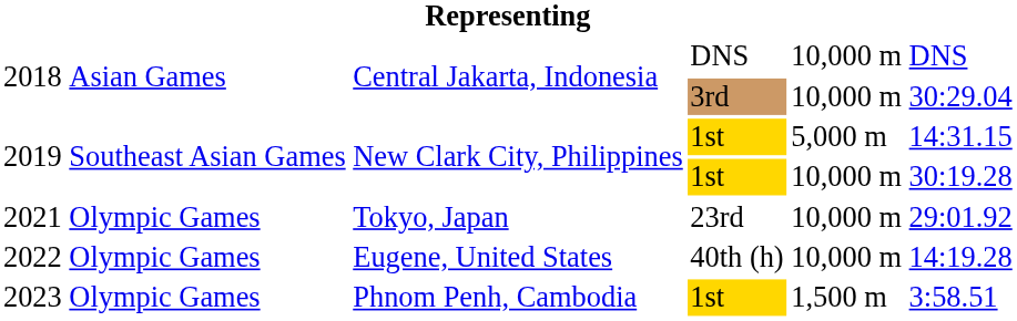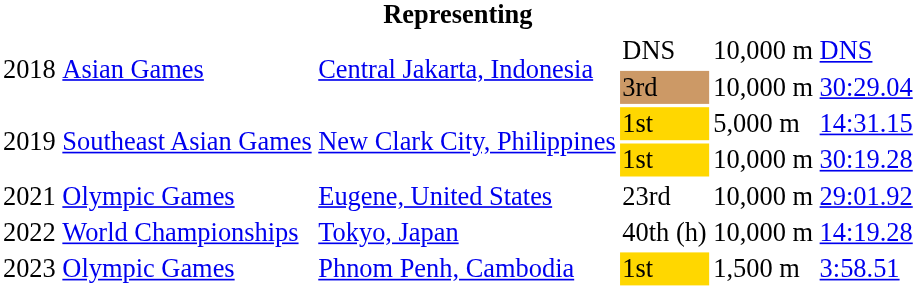 <table>
 <tr>
 <th colspan="6">Representing </th>
 </tr>
 <tr>
 <td rowspan=2>2018</td>
 <td rowspan=2><a href='#'>Asian Games</a></td>
 <td rowspan=2><a href='#'>Central Jakarta, Indonesia</a></td>
 <td bgcolor=>DNS</td>
 <td>10,000 m</td>
 <td><a href='#'>DNS</a></td>
 </tr>
 <tr>
 <td bgcolor=cc9966>3rd</td>
 <td>10,000 m</td>
 <td><a href='#'>30:29.04</a></td>
 </tr>
 <tr>
 <td rowspan=2>2019</td>
 <td rowspan=2><a href='#'>Southeast Asian Games</a></td>
 <td rowspan=2><a href='#'>New Clark City, Philippines</a></td>
 <td bgcolor=gold>1st</td>
 <td>5,000 m</td>
 <td><a href='#'>14:31.15</a></td>
 </tr>
 <tr>
 <td bgcolor=gold>1st</td>
 <td>10,000 m</td>
 <td><a href='#'>30:19.28</a></td>
 </tr>
 <tr>
 <td>2021</td>
 <td><a href='#'>Olympic Games</a></td>
-<td><a href='#'>Tokyo, Japan</a></td>
+<td><a href='#'>Eugene, United States</a></td>
 <td bgcolor=>23rd</td>
 <td>10,000 m</td>
 <td><a href='#'>29:01.92</a></td>
 </tr>
 <tr>
 <td>2022</td>
-<td><a href='#'>Olympic Games</a></td>
-<td><a href='#'>Eugene, United States</a></td>
+<td><a href='#'>World Championships</a></td>
+<td><a href='#'>Tokyo, Japan</a></td>
 <td>40th (h)</td>
 <td>10,000 m</td>
 <td><a href='#'>14:19.28</a></td>
 </tr>
 <tr>
 <td>2023</td>
 <td><a href='#'>Olympic Games</a></td>
 <td><a href='#'>Phnom Penh, Cambodia</a></td>
 <td bgcolor=gold>1st</td>
 <td>1,500 m</td>
 <td><a href='#'>3:58.51</a></td>
 </tr>
 </table>
